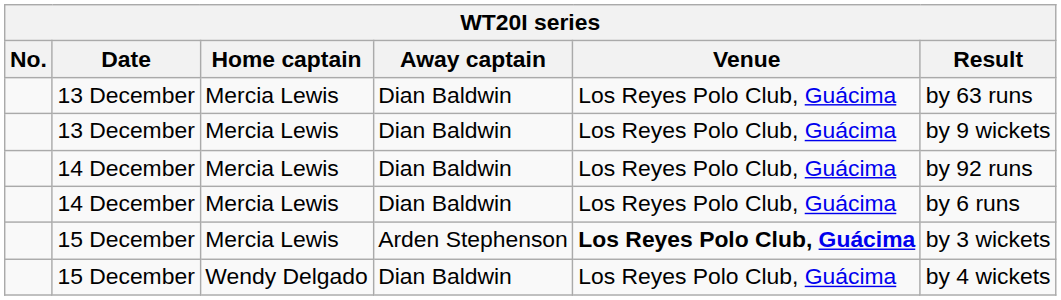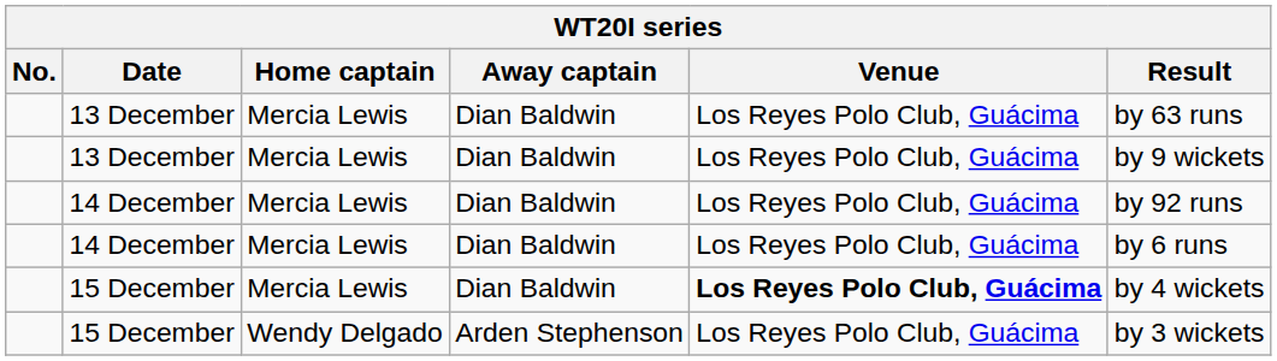 <table class="wikitable">
 <tr>
 <th colspan="8">WT20I series</th>
 </tr>
 <tr>
 <th>No.</th>
 <th>Date</th>
 <th>Home captain</th>
 <th>Away captain</th>
 <th>Venue</th>
 <th>Result</th>
 </tr>
 <tr>
 <td></td>
 <td>13 December</td>
 <td>Mercia Lewis</td>
 <td>Dian Baldwin</td>
 <td>Los Reyes Polo Club, <a href='#'>Guácima</a></td>
 <td> by 63 runs</td>
 </tr>
 <tr>
 <td></td>
 <td>13 December</td>
 <td>Mercia Lewis</td>
 <td>Dian Baldwin</td>
 <td>Los Reyes Polo Club, <a href='#'>Guácima</a></td>
 <td> by 9 wickets</td>
 </tr>
 <tr>
 <td></td>
 <td>14 December</td>
 <td>Mercia Lewis</td>
 <td>Dian Baldwin</td>
 <td>Los Reyes Polo Club, <a href='#'>Guácima</a></td>
 <td> by 92 runs</td>
 </tr>
 <tr>
 <td></td>
 <td>14 December</td>
 <td>Mercia Lewis</td>
 <td>Dian Baldwin</td>
 <td>Los Reyes Polo Club, <a href='#'>Guácima</a></td>
 <td> by 6 runs</td>
 </tr>
 <tr>
 <td></td>
 <td>15 December</td>
 <td>Mercia Lewis</td>
-<td>Arden Stephenson</td>
+<td>Dian Baldwin</td>
 <td><strong>Los Reyes Polo Club, <a href='#'>Guácima</a></strong></td>
-<td> by 3 wickets</td>
+<td> by 4 wickets</td>
 </tr>
 <tr>
 <td></td>
 <td>15 December</td>
 <td>Wendy Delgado</td>
-<td>Dian Baldwin</td>
+<td>Arden Stephenson</td>
 <td>Los Reyes Polo Club, <a href='#'>Guácima</a></td>
-<td> by 4 wickets</td>
+<td> by 3 wickets</td>
 </tr>
 </table>
